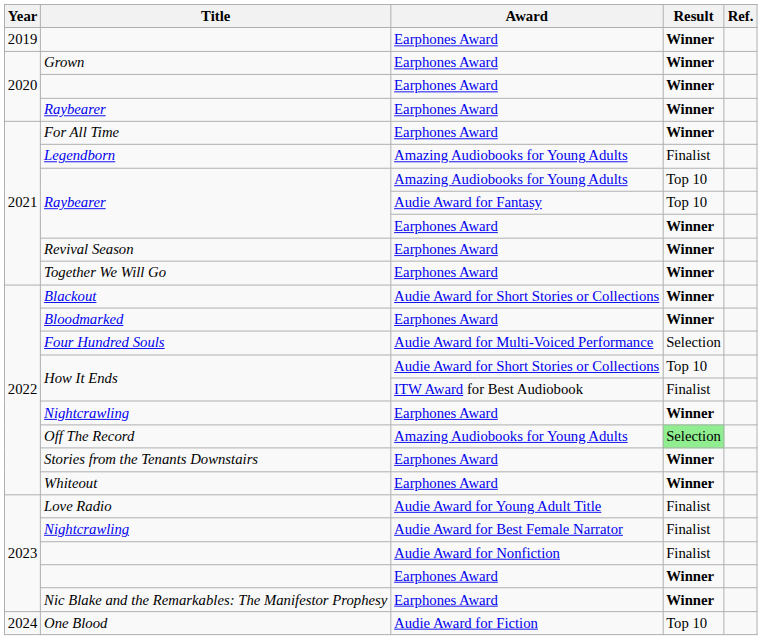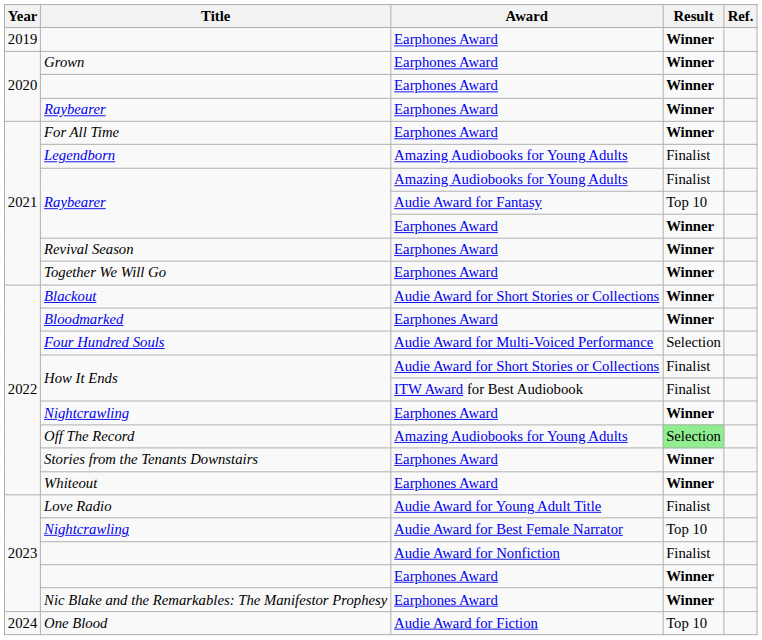 <table class="wikitable sortable mw-collapsible">
 <tr>
 <th>Year</th>
 <th>Title</th>
 <th>Award</th>
 <th>Result</th>
 <th>Ref.</th>
 </tr>
 <tr>
 <td>2019</td>
 <td></td>
 <td><a href='#'>Earphones Award</a></td>
 <td><strong>Winner</strong></td>
 <td></td>
 </tr>
 <tr>
 <td rowspan="3">2020</td>
 <td><em>Grown</em></td>
 <td><a href='#'>Earphones Award</a></td>
 <td><strong>Winner</strong></td>
 <td></td>
 </tr>
 <tr>
 <td></td>
 <td><a href='#'>Earphones Award</a></td>
 <td><strong>Winner</strong></td>
 <td></td>
 </tr>
 <tr>
 <td><em><a href='#'>Raybearer</a></em></td>
 <td><a href='#'>Earphones Award</a></td>
 <td><strong>Winner</strong></td>
 <td></td>
 </tr>
 <tr>
 <td rowspan="7">2021</td>
 <td><em>For All Time</em></td>
 <td><a href='#'>Earphones Award</a></td>
 <td><strong>Winner</strong></td>
 <td></td>
 </tr>
 <tr>
 <td><em><a href='#'>Legendborn</a></em></td>
 <td><a href='#'>Amazing Audiobooks for Young Adults</a></td>
 <td>Finalist</td>
 <td></td>
 </tr>
 <tr>
 <td rowspan="3"><em><a href='#'>Raybearer</a></em></td>
 <td><a href='#'>Amazing Audiobooks for Young Adults</a></td>
-<td>Top 10</td>
+<td>Finalist</td>
 <td></td>
 </tr>
 <tr>
 <td><a href='#'>Audie Award for Fantasy</a></td>
 <td>Top 10</td>
 <td></td>
 </tr>
 <tr>
 <td><a href='#'>Earphones Award</a></td>
 <td><strong>Winner</strong></td>
 <td></td>
 </tr>
 <tr>
 <td><em>Revival Season</em></td>
 <td><a href='#'>Earphones Award</a></td>
 <td><strong>Winner</strong></td>
 <td></td>
 </tr>
 <tr>
 <td><em>Together We Will Go</em></td>
 <td><a href='#'>Earphones Award</a></td>
 <td><strong>Winner</strong></td>
 <td></td>
 </tr>
 <tr>
 <td rowspan="9">2022</td>
 <td><a href='#'><em>Blackout</em></a></td>
 <td><a href='#'>Audie Award for Short Stories or Collections</a></td>
 <td><strong>Winner</strong></td>
 <td></td>
 </tr>
 <tr>
 <td><em><a href='#'>Bloodmarked</a></em></td>
 <td><a href='#'>Earphones Award</a></td>
 <td><strong>Winner</strong></td>
 <td></td>
 </tr>
 <tr>
 <td><em><a href='#'>Four Hundred Souls</a></em></td>
 <td><a href='#'>Audie Award for Multi-Voiced Performance</a></td>
 <td>Selection</td>
 <td></td>
 </tr>
 <tr>
 <td rowspan="2"><em>How It Ends</em></td>
 <td><a href='#'>Audie Award for Short Stories or Collections</a></td>
-<td>Top 10</td>
+<td>Finalist</td>
 <td></td>
 </tr>
 <tr>
 <td><a href='#'>ITW Award</a> for Best Audiobook</td>
 <td>Finalist</td>
 <td></td>
 </tr>
 <tr>
 <td><em><a href='#'>Nightcrawling</a></em></td>
 <td><a href='#'>Earphones Award</a></td>
 <td><strong>Winner</strong></td>
 <td></td>
 </tr>
 <tr>
 <td><em>Off The Record</em></td>
 <td><a href='#'>Amazing Audiobooks for Young Adults</a></td>
 <td style="background: lightgreen;">Selection</td>
 <td></td>
 </tr>
 <tr>
 <td><em>Stories from the Tenants Downstairs</em></td>
 <td><a href='#'>Earphones Award</a></td>
 <td><strong>Winner</strong></td>
 <td></td>
 </tr>
 <tr>
 <td><em>Whiteout</em></td>
 <td><a href='#'>Earphones Award</a></td>
 <td><strong>Winner</strong></td>
 <td></td>
 </tr>
 <tr>
 <td rowspan="5">2023</td>
 <td><em>Love Radio</em></td>
 <td><a href='#'>Audie Award for Young Adult Title</a></td>
 <td>Finalist</td>
 <td></td>
 </tr>
 <tr>
 <td><em><a href='#'>Nightcrawling</a></em></td>
 <td><a href='#'>Audie Award for Best Female Narrator</a></td>
-<td>Finalist</td>
+<td>Top 10</td>
 <td></td>
 </tr>
 <tr>
 <td></td>
 <td><a href='#'>Audie Award for Nonfiction</a></td>
 <td>Finalist</td>
 <td></td>
 </tr>
 <tr>
 <td></td>
 <td><a href='#'>Earphones Award</a></td>
 <td><strong>Winner</strong></td>
 <td></td>
 </tr>
 <tr>
 <td><em>Nic Blake and the Remarkables: The Manifestor Prophesy</em></td>
 <td><a href='#'>Earphones Award</a></td>
 <td><strong>Winner</strong></td>
 <td></td>
 </tr>
 <tr>
 <td>2024</td>
 <td><em>One Blood</em></td>
 <td><a href='#'>Audie Award for Fiction</a></td>
 <td>Top 10</td>
 <td></td>
 </tr>
 </table>
